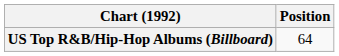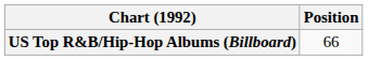 <table class="wikitable plainrowheaders" style="text-align:center">
 <tr>
 <th scope="col">Chart (1992)</th>
 <th scope="col">Position</th>
 </tr>
 <tr>
 <th scope="row">US Top R&B/Hip-Hop Albums (<em>Billboard</em>)</th>
-<td>64</td>
+<td>66</td>
 </tr>
 </table>
